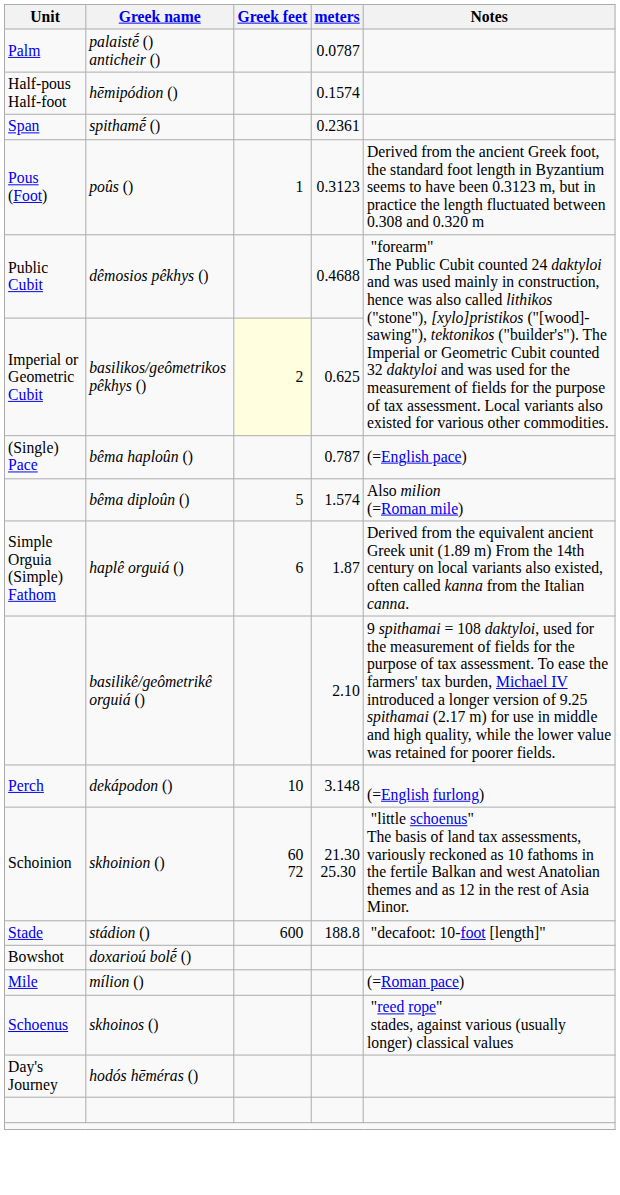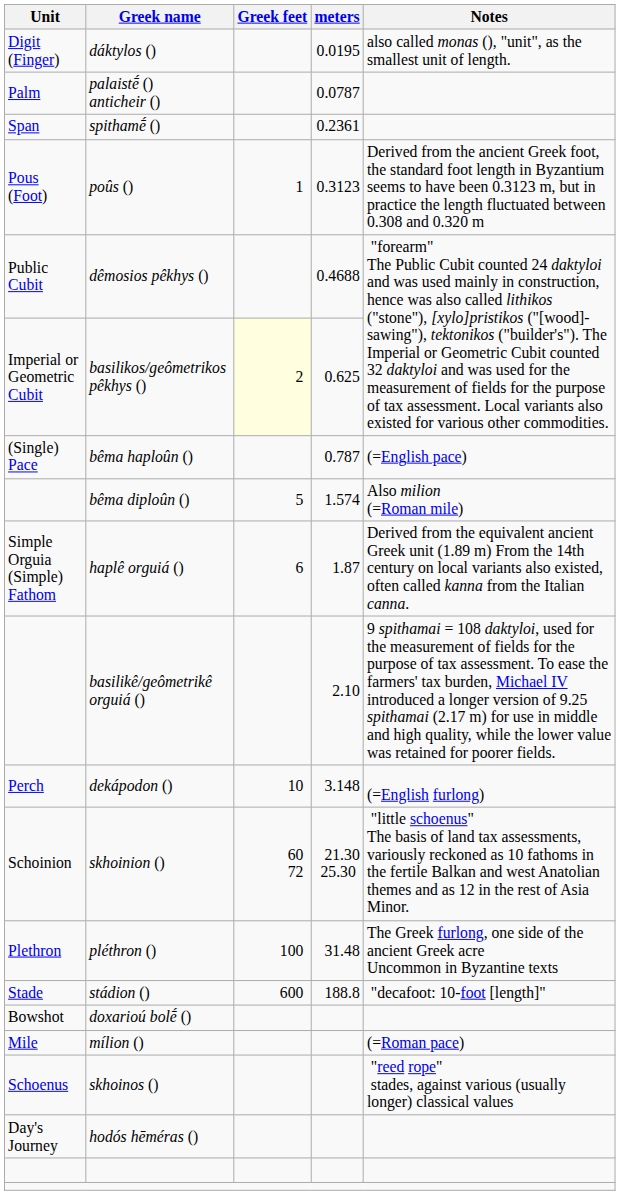 <table class="wikitable" style="margin: 1em auto 1em auto">
 <tr>
 <th>Unit</th>
 <th><a href='#'>Greek name</a></th>
 <th><a href='#'>Greek feet</a></th>
 <th><a href='#'>meters</a></th>
 <th>Notes</th>
 </tr>
 <tr>
+<td><a href='#'>Digit</a><br>(<a href='#'>Finger</a>)</td>
+<td><em>dáktylos</em> ()</td>
+<td align=right></td>
+<td align=right>0.0195</td>
+<td>also called <em>monas</em> (), "unit", as the smallest unit of length.</td>
+</tr>
+<tr>
 <td><a href='#'>Palm</a></td>
 <td><em>palaistḗ</em> ()<br> <em>anticheir</em> () </td>
 <td align=right></td>
 <td align=right>0.0787</td>
-<td></td>
-</tr>
-<tr>
-<td>Half-pous<br>Half-foot</td>
-<td><em>hēmipódion</em> ()</td>
-<td align=right></td>
-<td align=right>0.1574</td>
 <td></td>
 </tr>
 <tr>
 <td><a href='#'>Span</a></td>
 <td><em>spithamḗ</em> ()</td>
 <td align=right></td>
 <td align=right>0.2361</td>
 <td></td>
 </tr>
 <tr>
 <td><a href='#'>Pous</a><br>(<a href='#'>Foot</a>)</td>
 <td><em>poûs</em> ()</td>
 <td align=right>1 </td>
 <td align=right>0.3123</td>
 <td>Derived from the ancient Greek foot, the standard foot length in Byzantium seems to have been 0.3123 m, but in practice the length fluctuated between 0.308 and 0.320 m</td>
 </tr>
 <tr>
 <td>Public <a href='#'>Cubit</a></td>
 <td><em>dêmosios pêkhys</em> ()</td>
 <td align=right></td>
 <td align=right>0.4688</td>
 <td rowspan=2><small></small> "forearm"<br>The Public Cubit counted 24 <em>daktyloi</em> and was used mainly in construction, hence was also called <em>lithikos</em> ("stone"), <em>[xylo]pristikos</em> ("[wood]-sawing"), <em>tektonikos</em> ("builder's"). The Imperial or Geometric Cubit counted 32 <em>daktyloi</em> and was used for the measurement of fields for the purpose of tax assessment. Local variants also existed for various other commodities.</td>
 </tr>
 <tr>
 <td>Imperial or Geometric <a href='#'>Cubit</a></td>
 <td><em>basilikos/geômetrikos pêkhys</em> ()</td>
 <td align=right style="background: lightyellow;">2 </td>
 <td align=right>0.625</td>
 </tr>
 <tr>
 <td>(Single) <a href='#'>Pace</a></td>
 <td><em>bêma haploûn</em> ()</td>
 <td align=right></td>
 <td align=right>0.787</td>
 <td>(=<a href='#'>English pace</a>)</td>
 </tr>
 <tr>
 <td></td>
 <td><em>bêma diploûn</em> ()</td>
 <td align=right>5 </td>
 <td align=right>1.574</td>
 <td>Also <em>milion</em><br>(=<a href='#'>Roman mile</a>)</td>
 </tr>
 <tr>
 <td>Simple Orguia<br>(Simple) <a href='#'>Fathom</a></td>
 <td><em>haplê orguiá</em> ()</td>
 <td align=right>6 </td>
 <td align=right>1.87</td>
 <td>Derived from the equivalent ancient Greek unit (1.89 m) From the 14th century on local variants also existed, often called <em>kanna</em> from the Italian <em>canna</em>.</td>
 </tr>
 <tr>
 <td><br></td>
 <td><em>basilikê/geômetrikê orguiá</em> ()</td>
 <td align=right></td>
 <td align=right>2.10</td>
 <td>9 <em>spithamai</em> = 108 <em>daktyloi</em>, used for the measurement of fields for the purpose of tax assessment. To ease the farmers' tax burden, <a href='#'>Michael IV</a> introduced a longer version of 9.25 <em>spithamai</em> (2.17 m) for use in middle and high quality, while the lower value was retained for poorer fields.</td>
 </tr>
 <tr>
 <td><a href='#'>Perch</a></td>
 <td><em>dekápodon</em> ()</td>
 <td align=right>10 </td>
 <td align=right>3.148</td>
 <td><br>(=<a href='#'>English</a> <a href='#'>furlong</a>)</td>
 </tr>
 <tr>
 <td>Schoinion</td>
 <td><em>skhoinion</em> ()</td>
 <td align=right>60 <br>72 </td>
 <td align=right>21.30<br>25.30 </td>
 <td><small></small> "little <a href='#'>schoenus</a>"<br>The basis of land tax assessments, variously reckoned as 10 fathoms in the fertile Balkan and west Anatolian themes and as 12 in the rest of Asia Minor.</td>
 </tr>
 <tr>
+<td><a href='#'>Plethron</a></td>
+<td><em>pléthron</em> ()</td>
+<td align=right>100 </td>
+<td align=right>31.48</td>
+<td>The Greek <a href='#'>furlong</a>, one side of the ancient Greek acre<br>Uncommon in Byzantine texts</td>
+</tr>
+<tr>
 <td><a href='#'>Stade</a></td>
 <td><em>stádion</em> ()</td>
 <td align=right>600 </td>
 <td align=right>188.8</td>
 <td><small></small> "decafoot: 10-<a href='#'>foot</a> [length]"</td>
 </tr>
 <tr>
 <td>Bowshot</td>
 <td><em>doxarioú bolḗ</em> ()</td>
 <td align=right> </td>
 <td align=right></td>
 <td></td>
 </tr>
 <tr>
 <td><a href='#'>Mile</a></td>
 <td><em>mílion</em> ()</td>
 <td align=right> </td>
 <td align=right> </td>
 <td>(=<a href='#'>Roman pace</a>)</td>
 </tr>
 <tr>
 <td><a href='#'>Schoenus</a></td>
 <td><em>skhoinos</em> ()</td>
 <td align=right> </td>
 <td align=right> </td>
 <td><small></small> "<a href='#'>reed</a> <a href='#'>rope</a>"<br> stades, against various (usually longer) classical values</td>
 </tr>
 <tr>
 <td>Day's Journey</td>
 <td><em>hodós hēméras</em> ()</td>
 <td align=right> </td>
 <td align=right> </td>
 <td></td>
 </tr>
 <tr>
 <td></td>
 <td></td>
 <td align=right> </td>
 <td align=right> </td>
 <td></td>
 </tr>
 <tr>
 <td colspan=5></td>
 </tr>
 </table>
